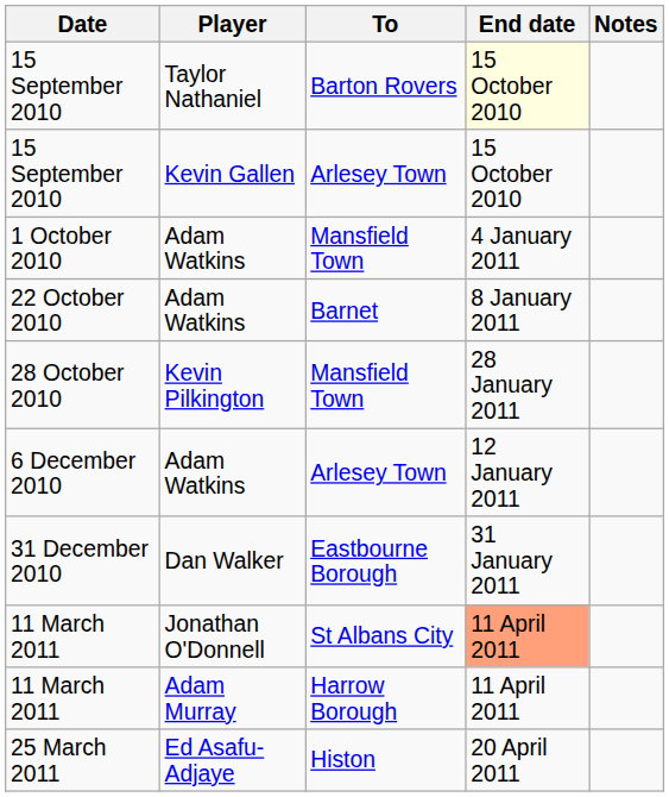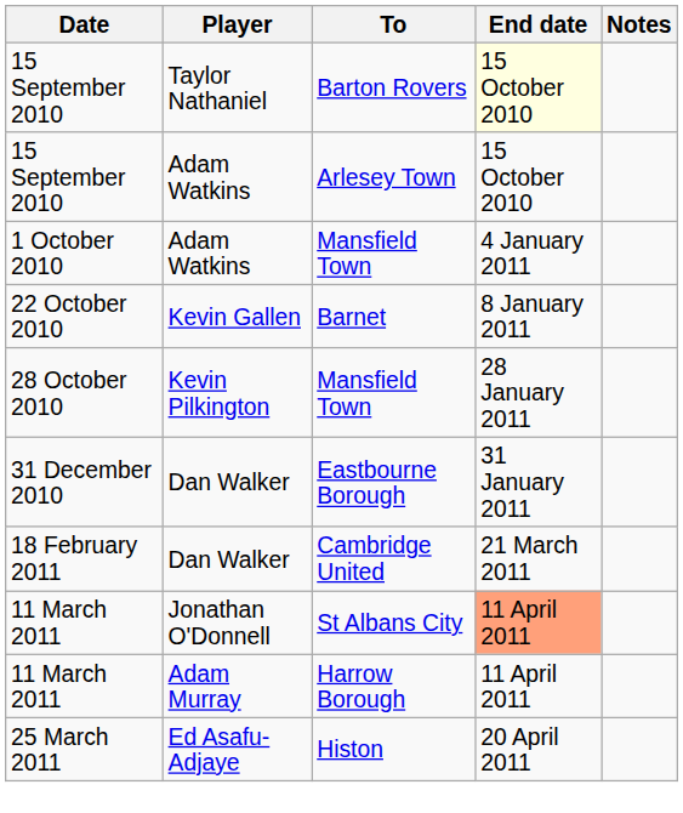 <table class="wikitable" style="text-align:center; font-size:95%;width:70%; text-align:left">
 <tr>
 <th>Date</th>
 <th>Player</th>
 <th>To</th>
 <th>End date</th>
 <th>Notes</th>
 </tr>
 <tr --->
 <td>15 September 2010</td>
 <td> Taylor Nathaniel</td>
 <td><a href='#'>Barton Rovers</a></td>
 <td style="background: lightyellow;">15 October 2010</td>
 <td align="center"></td>
 </tr>
 <tr --->
 <td>15 September 2010</td>
-<td> <a href='#'>Kevin Gallen</a></td>
+<td> Adam Watkins</td>
 <td><a href='#'>Arlesey Town</a></td>
 <td>15 October 2010</td>
 <td align="center"></td>
 </tr>
 <tr --->
 <td>1 October 2010</td>
 <td> Adam Watkins</td>
 <td><a href='#'>Mansfield Town</a></td>
 <td>4 January 2011</td>
 <td align="center"></td>
 </tr>
 <tr --->
 <td>22 October 2010</td>
-<td> Adam Watkins</td>
+<td> <a href='#'>Kevin Gallen</a></td>
 <td><a href='#'>Barnet</a></td>
 <td>8 January 2011</td>
 <td align="center"></td>
 </tr>
 <tr --->
 <td>28 October 2010</td>
 <td> <a href='#'>Kevin Pilkington</a></td>
 <td><a href='#'>Mansfield Town</a></td>
 <td>28 January 2011</td>
 <td align="center"></td>
 </tr>
 <tr --->
-<td>6 December 2010</td>
-<td> Adam Watkins</td>
-<td><a href='#'>Arlesey Town</a></td>
-<td>12 January 2011</td>
-<td align="center"></td>
-</tr>
-<tr --->
 <td>31 December 2010</td>
 <td> Dan Walker</td>
 <td><a href='#'>Eastbourne Borough</a></td>
 <td>31 January 2011</td>
+<td align="center"></td>
+</tr>
+<tr --->
+<td>18 February 2011</td>
+<td> Dan Walker</td>
+<td><a href='#'>Cambridge United</a></td>
+<td>21 March 2011</td>
 <td align="center"></td>
 </tr>
 <tr --->
 <td>11 March 2011</td>
 <td> Jonathan O'Donnell</td>
 <td><a href='#'>St Albans City</a></td>
 <td style="background: lightsalmon;">11 April 2011</td>
 <td align="center"></td>
 </tr>
 <tr --->
 <td>11 March 2011</td>
 <td> <a href='#'>Adam Murray</a></td>
 <td><a href='#'>Harrow Borough</a></td>
 <td>11 April 2011</td>
 <td align="center"></td>
 </tr>
 <tr --->
 <td>25 March 2011</td>
 <td> <a href='#'>Ed Asafu-Adjaye</a></td>
 <td><a href='#'>Histon</a></td>
 <td>20 April 2011</td>
 <td align="center"></td>
 </tr>
 </table>
